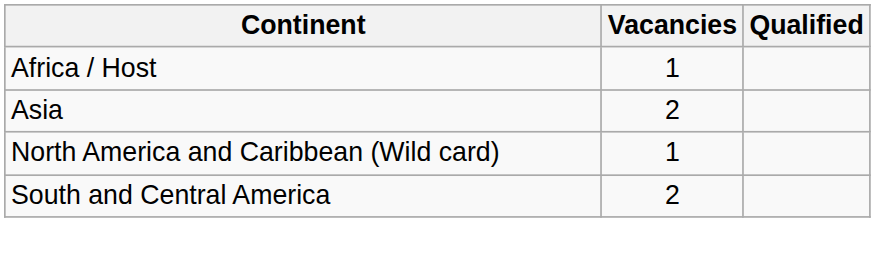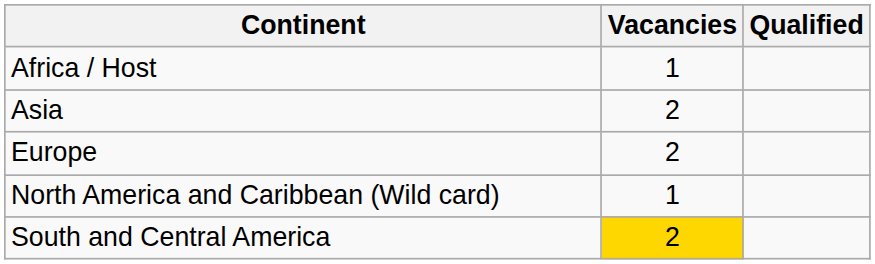 <table class="wikitable">
 <tr>
 <th width=350>Continent</th>
 <th>Vacancies</th>
 <th>Qualified</th>
 </tr>
 <tr>
 <td>Africa / Host</td>
 <td align=center>1</td>
 <td></td>
 </tr>
 <tr>
 <td>Asia</td>
 <td align=center>2</td>
 <td><br></td>
 </tr>
 <tr>
+<td>Europe</td>
+<td align=center>2</td>
+<td><br></td>
+</tr>
+<tr>
 <td>North America and Caribbean (Wild card)</td>
 <td align=center>1</td>
 <td></td>
 </tr>
 <tr>
 <td>South and Central America</td>
-<td align=center>2</td>
+<td align=center style="background: gold;">2</td>
 <td><br></td>
 </tr>
 </table>
